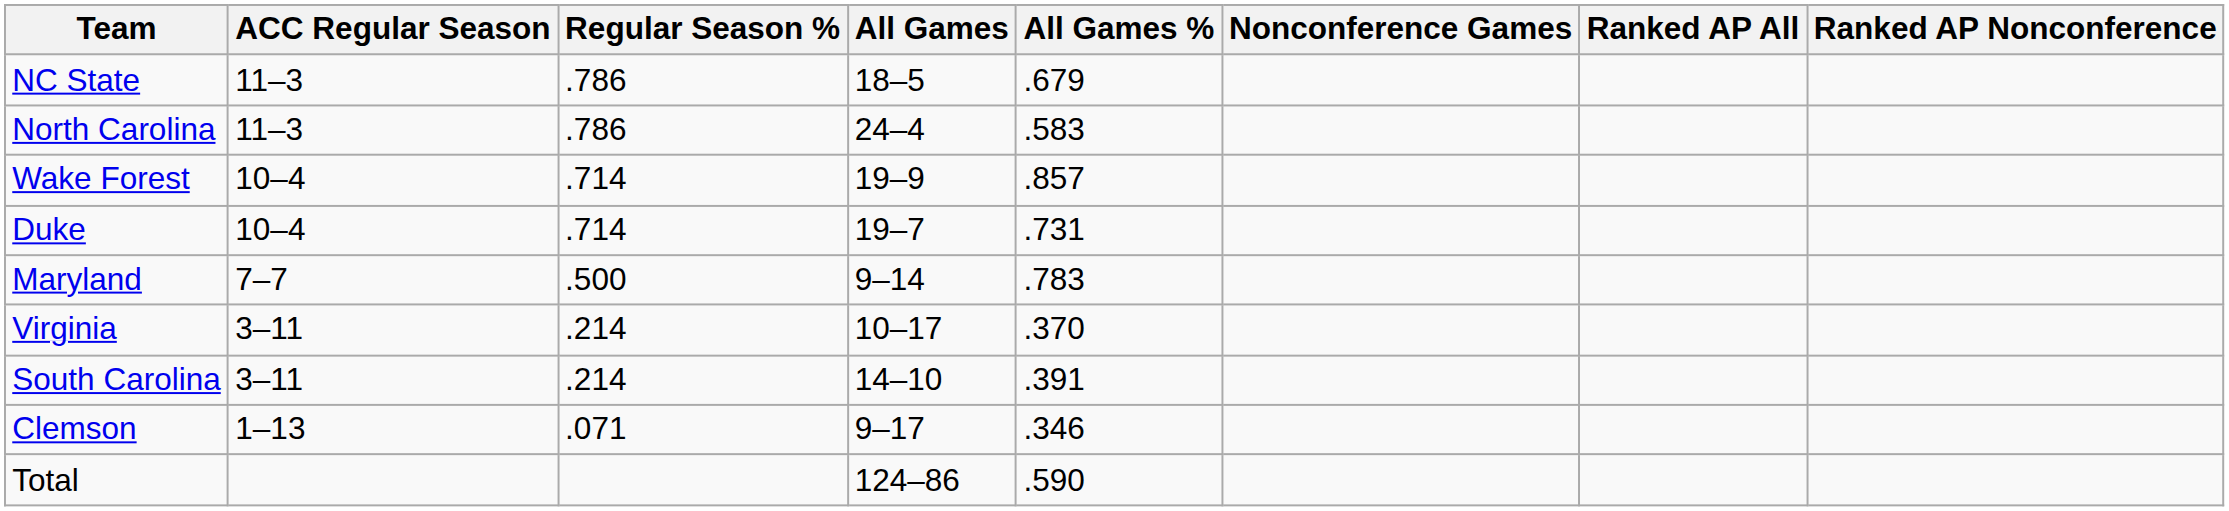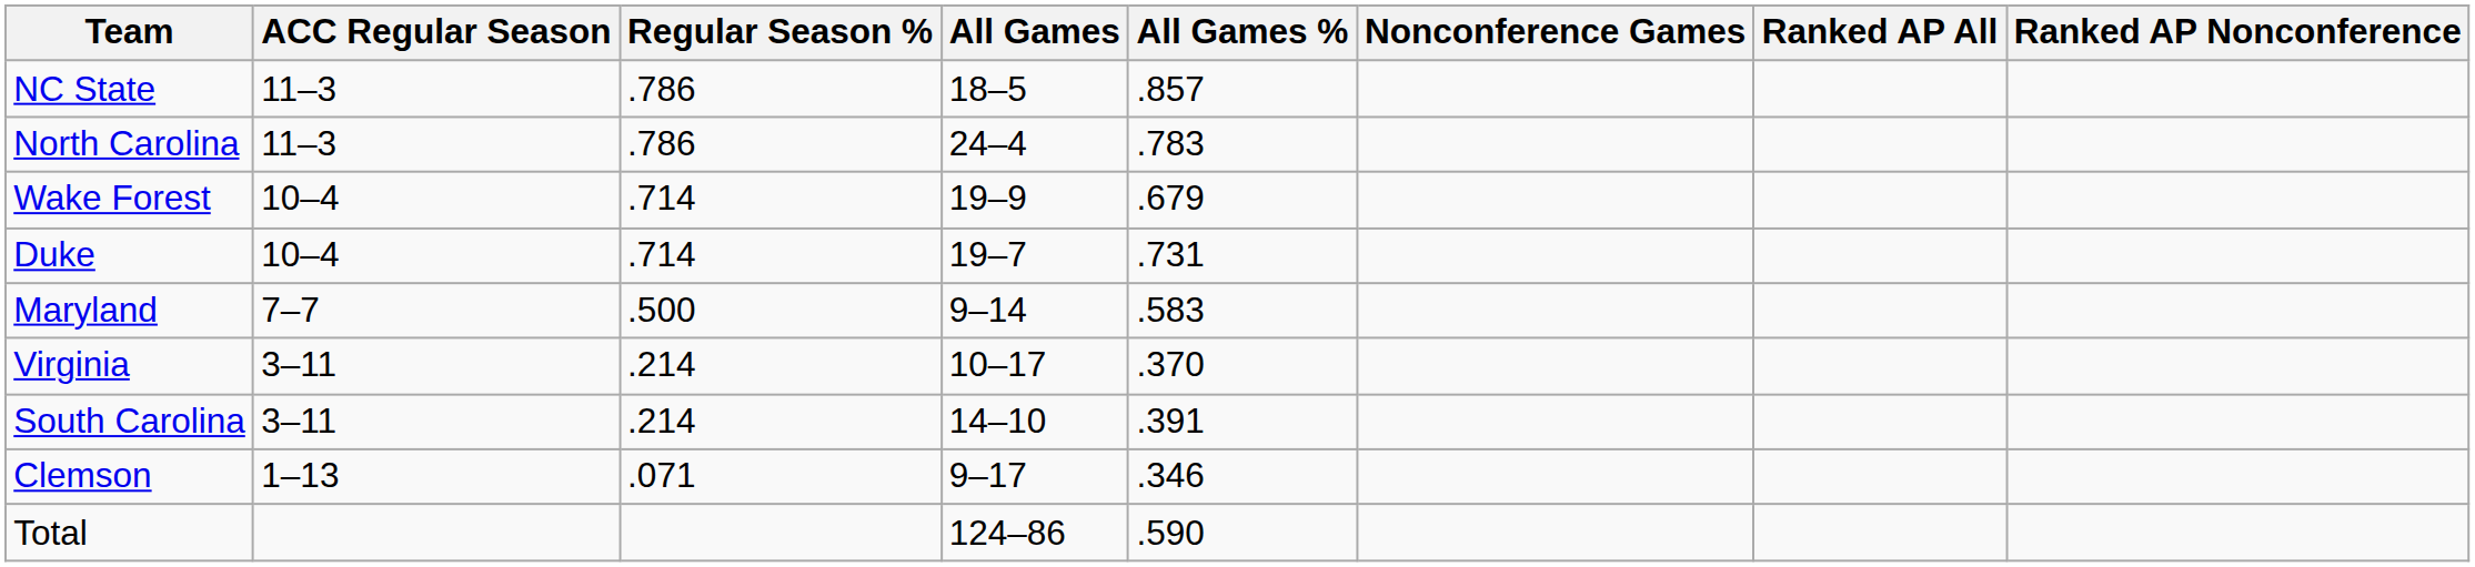 <table class="wikitable">
 <tr>
 <th>Team</th>
 <th>ACC Regular Season</th>
 <th>Regular Season %</th>
 <th>All Games</th>
 <th>All Games %</th>
 <th>Nonconference Games</th>
 <th>Ranked AP All</th>
 <th>Ranked AP Nonconference</th>
 </tr>
 <tr>
 <td><a href='#'>NC State</a></td>
 <td>11–3</td>
 <td>.786</td>
 <td>18–5</td>
-<td>.679</td>
+<td>.857</td>
 <td></td>
 <td></td>
 <td></td>
 </tr>
 <tr>
 <td><a href='#'>North Carolina</a></td>
 <td>11–3</td>
 <td>.786</td>
 <td>24–4</td>
-<td>.583</td>
+<td>.783</td>
 <td></td>
 <td></td>
 <td></td>
 </tr>
 <tr>
 <td><a href='#'>Wake Forest</a></td>
 <td>10–4</td>
 <td>.714</td>
 <td>19–9</td>
-<td>.857</td>
+<td>.679</td>
 <td></td>
 <td></td>
 <td></td>
 </tr>
 <tr>
 <td><a href='#'>Duke</a></td>
 <td>10–4</td>
 <td>.714</td>
 <td>19–7</td>
 <td>.731</td>
 <td></td>
 <td></td>
 <td></td>
 </tr>
 <tr>
 <td><a href='#'>Maryland</a></td>
 <td>7–7</td>
 <td>.500</td>
 <td>9–14</td>
-<td>.783</td>
+<td>.583</td>
 <td></td>
 <td></td>
 <td></td>
 </tr>
 <tr>
 <td><a href='#'>Virginia</a></td>
 <td>3–11</td>
 <td>.214</td>
 <td>10–17</td>
 <td>.370</td>
 <td></td>
 <td></td>
 <td></td>
 </tr>
 <tr>
 <td><a href='#'>South Carolina</a></td>
 <td>3–11</td>
 <td>.214</td>
 <td>14–10</td>
 <td>.391</td>
 <td></td>
 <td></td>
 <td></td>
 </tr>
 <tr>
 <td><a href='#'>Clemson</a></td>
 <td>1–13</td>
 <td>.071</td>
 <td>9–17</td>
 <td>.346</td>
 <td></td>
 <td></td>
 <td></td>
 </tr>
 <tr>
 <td>Total</td>
 <td></td>
 <td></td>
 <td>124–86</td>
 <td>.590</td>
 <td></td>
 <td></td>
 <td></td>
 </tr>
 </table>
